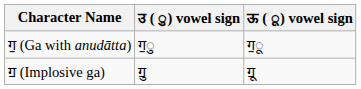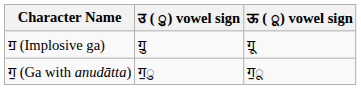 <table class="wikitable">
 <tr>
 <th>Character Name</th>
 <th>उ ( ु) vowel sign</th>
 <th>ऊ ( ू) vowel sign</th>
 </tr>
 <tr>
+<td>ॻ (Implosive ga)</td>
+<td>ॻु</td>
+<td>ॻू</td>
+</tr>
+<tr>
 <td>ग॒ (Ga with <em>anudātta</em>)</td>
 <td>ग॒ु</td>
 <td>ग॒ू</td>
 </tr>
-<tr>
-<td>ॻ (Implosive ga)</td>
-<td>ॻु</td>
-<td>ॻू</td>
-</tr>
 </table>
